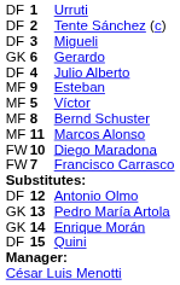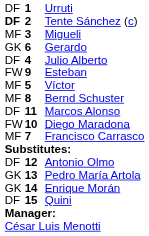 <table style="font-size:90%; margin:0.2em auto;" cellspacing="0" cellpadding="0">
 <tr>
 <th width="25"></th>
 <th width="25"></th>
 </tr>
 <tr>
 <td>DF</td>
 <td><strong>1</strong></td>
 <td> <a href='#'>Urruti</a></td>
 </tr>
 <tr>
-<td>DF</td>
+<td><strong>DF</strong></td>
 <td><strong>2</strong></td>
 <td> <a href='#'>Tente Sánchez</a> (<a href='#'>c</a>)</td>
 </tr>
 <tr>
-<td>DF</td>
+<td>MF</td>
 <td><strong>3</strong></td>
 <td> <a href='#'>Migueli</a></td>
 <td></td>
 </tr>
 <tr>
 <td>GK</td>
 <td><strong>6</strong></td>
 <td> <a href='#'>Gerardo</a></td>
 </tr>
 <tr>
 <td>DF</td>
 <td><strong>4</strong></td>
 <td> <a href='#'>Julio Alberto</a></td>
 </tr>
 <tr>
-<td>MF</td>
+<td>FW</td>
 <td><strong>9</strong></td>
 <td> <a href='#'>Esteban</a></td>
 <td></td>
 <td></td>
 </tr>
 <tr>
 <td>MF</td>
 <td><strong>5</strong></td>
 <td> <a href='#'>Víctor</a></td>
 </tr>
 <tr>
 <td>MF</td>
 <td><strong>8</strong></td>
 <td> <a href='#'>Bernd Schuster</a></td>
 </tr>
 <tr>
-<td>MF</td>
+<td>DF</td>
 <td><strong>11</strong></td>
 <td> <a href='#'>Marcos Alonso</a></td>
 </tr>
 <tr>
 <td>FW</td>
 <td><strong>10</strong></td>
 <td> <a href='#'>Diego Maradona</a></td>
 </tr>
 <tr>
-<td>FW</td>
+<td>MF</td>
 <td><strong>7</strong></td>
 <td> <a href='#'>Francisco Carrasco</a></td>
 </tr>
 <tr>
 <td colspan=4><strong>Substitutes:</strong></td>
 </tr>
 <tr>
 <td>DF</td>
 <td><strong>12</strong></td>
 <td> <a href='#'>Antonio Olmo</a></td>
 </tr>
 <tr>
 <td>GK</td>
 <td><strong>13</strong></td>
 <td> <a href='#'>Pedro María Artola</a></td>
 </tr>
 <tr>
 <td>GK</td>
 <td><strong>14</strong></td>
 <td> <a href='#'>Enrique Morán</a></td>
 <td></td>
 <td></td>
 </tr>
 <tr>
 <td>DF</td>
 <td><strong>15</strong></td>
 <td> <a href='#'>Quini</a></td>
 </tr>
 <tr>
 <td colspan=4><strong>Manager:</strong></td>
 </tr>
 <tr>
 <td colspan="4"> <a href='#'>César Luis Menotti</a></td>
 </tr>
 </table>
